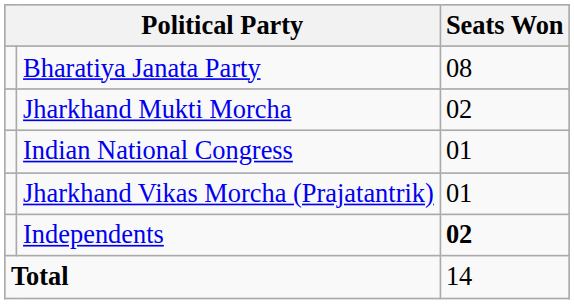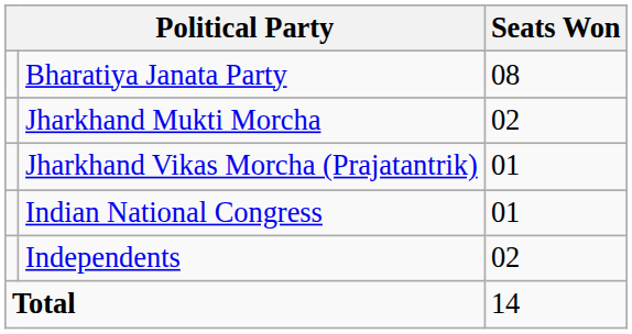 <table class="wikitable">
 <tr>
 <th colspan="2">Political Party</th>
 <th>Seats Won</th>
 </tr>
 <tr>
 <td></td>
 <td><a href='#'>Bharatiya Janata Party</a></td>
 <td>08</td>
 </tr>
 <tr>
 <td></td>
 <td><a href='#'>Jharkhand Mukti Morcha</a></td>
 <td>02</td>
 </tr>
 <tr>
 <td></td>
+<td><a href='#'>Jharkhand Vikas Morcha (Prajatantrik)</a></td>
+<td>01</td>
+</tr>
+<tr>
+<td></td>
 <td><a href='#'>Indian National Congress</a></td>
 <td>01</td>
 </tr>
 <tr>
 <td></td>
-<td><a href='#'>Jharkhand Vikas Morcha (Prajatantrik)</a></td>
-<td>01</td>
-</tr>
-<tr>
-<td></td>
 <td><a href='#'>Independents</a></td>
-<td><strong>02</strong></td>
+<td>02</td>
 </tr>
 <tr>
 <td colspan="2"><strong>Total</strong></td>
 <td>14</td>
 </tr>
 </table>
